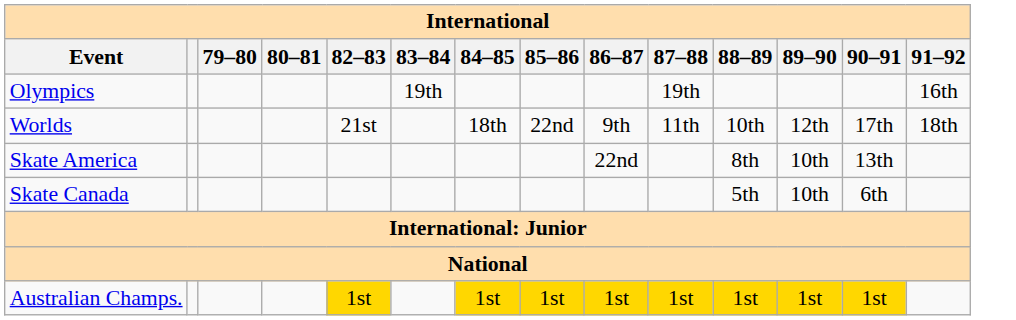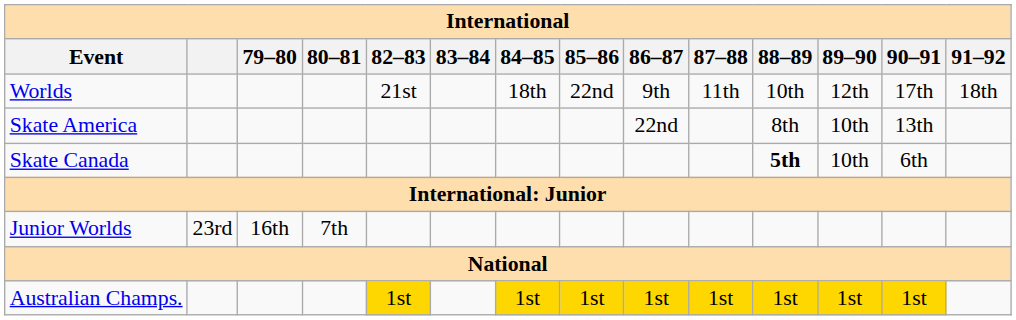 <table class="wikitable" style="text-align:center">
 <tr>
 <th style="background-color: #ffdead; " colspan=14 align=center>International</th>
 </tr>
 <tr>
 <th>Event</th>
 <th></th>
 <th>79–80</th>
 <th>80–81</th>
 <th>82–83</th>
 <th>83–84</th>
 <th>84–85</th>
 <th>85–86</th>
 <th>86–87</th>
 <th>87–88</th>
 <th>88–89</th>
 <th>89–90</th>
 <th>90–91</th>
 <th>91–92</th>
-</tr>
-<tr>
-<td align=left><a href='#'>Olympics</a></td>
-<td></td>
-<td></td>
-<td></td>
-<td></td>
-<td>19th</td>
-<td></td>
-<td></td>
-<td></td>
-<td>19th</td>
-<td></td>
-<td></td>
-<td></td>
-<td>16th</td>
 </tr>
 <tr>
 <td align=left><a href='#'>Worlds</a></td>
 <td></td>
 <td></td>
 <td></td>
 <td>21st</td>
 <td></td>
 <td>18th</td>
 <td>22nd</td>
 <td>9th</td>
 <td>11th</td>
 <td>10th</td>
 <td>12th</td>
 <td>17th</td>
 <td>18th</td>
 </tr>
 <tr>
 <td align=left> <a href='#'>Skate America</a></td>
 <td></td>
 <td></td>
 <td></td>
 <td></td>
 <td></td>
 <td></td>
 <td></td>
 <td>22nd</td>
 <td></td>
 <td>8th</td>
 <td>10th</td>
 <td>13th</td>
 <td></td>
 </tr>
 <tr>
 <td align=left> <a href='#'>Skate Canada</a></td>
 <td></td>
 <td></td>
 <td></td>
 <td></td>
 <td></td>
 <td></td>
 <td></td>
 <td></td>
 <td></td>
-<td>5th</td>
+<td><strong>5th</strong></td>
 <td>10th</td>
 <td>6th</td>
 <td></td>
 </tr>
 <tr>
 <th style="background-color: #ffdead; " colspan=14 align=center>International: Junior</th>
+</tr>
+<tr>
+<td align=left><a href='#'>Junior Worlds</a></td>
+<td>23rd</td>
+<td>16th</td>
+<td>7th</td>
+<td></td>
+<td></td>
+<td></td>
+<td></td>
+<td></td>
+<td></td>
+<td></td>
+<td></td>
+<td></td>
+<td></td>
 </tr>
 <tr>
 <th style="background-color: #ffdead; " colspan=14 align=center>National</th>
 </tr>
 <tr>
 <td align=left><a href='#'>Australian Champs.</a></td>
 <td></td>
 <td></td>
 <td></td>
 <td bgcolor=gold>1st</td>
 <td></td>
 <td bgcolor=gold>1st</td>
 <td bgcolor=gold>1st</td>
 <td bgcolor=gold>1st</td>
 <td bgcolor=gold>1st</td>
 <td bgcolor=gold>1st</td>
 <td bgcolor=gold>1st</td>
 <td bgcolor=gold>1st</td>
 <td></td>
 </tr>
 </table>
